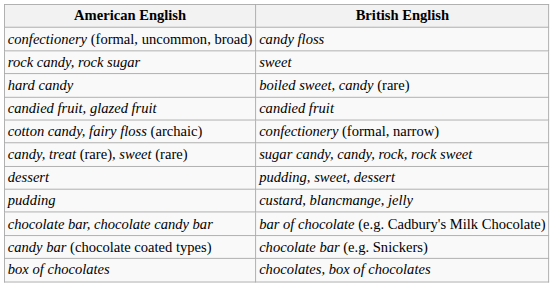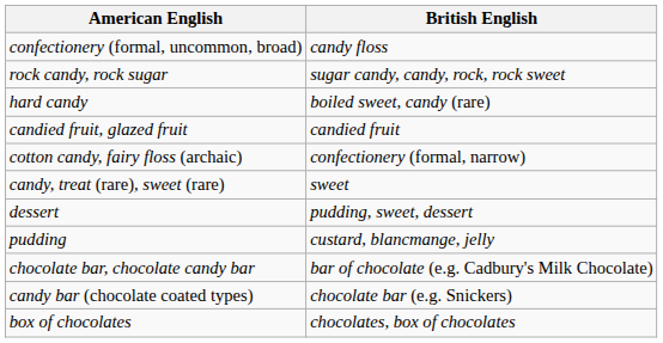 <table class="wikitable sortable">
 <tr>
 <th>American English</th>
 <th>British English</th>
 </tr>
 <tr>
 <td><em>confectionery</em> (formal, uncommon, broad)</td>
 <td><em>candy floss</em></td>
 </tr>
 <tr>
 <td><em>rock candy, rock sugar</em></td>
-<td><em>sweet</em></td>
+<td><em>sugar candy, candy, rock, rock sweet</em></td>
 </tr>
 <tr>
 <td><em>hard candy</em></td>
 <td><em>boiled sweet, candy</em> (rare)</td>
 </tr>
 <tr>
 <td><em>candied fruit, glazed fruit</em></td>
 <td><em>candied fruit</em></td>
 </tr>
 <tr>
 <td><em>cotton candy,</em> <em>fairy floss</em> (archaic)</td>
 <td><em>confectionery</em> (formal, narrow)</td>
 </tr>
 <tr>
 <td><em>candy, treat</em> (rare)<em>, sweet</em> (rare)</td>
-<td><em>sugar candy, candy, rock, rock sweet</em></td>
+<td><em>sweet</em></td>
 </tr>
 <tr>
 <td><em>dessert</em></td>
 <td><em>pudding, sweet, dessert</em></td>
 </tr>
 <tr>
 <td><em>pudding</em></td>
 <td><em>custard</em>, <em>blancmange</em>, <em>jelly</em></td>
 </tr>
 <tr>
 <td><em>chocolate bar, chocolate candy bar</em></td>
 <td><em>bar of chocolate</em> (e.g. Cadbury's Milk Chocolate)</td>
 </tr>
 <tr>
 <td><em>candy bar</em> (chocolate coated types)</td>
 <td><em>chocolate bar</em> (e.g. Snickers)</td>
 </tr>
 <tr>
 <td><em>box of chocolates</em></td>
 <td><em>chocolates, box of chocolates</em></td>
 </tr>
 </table>
